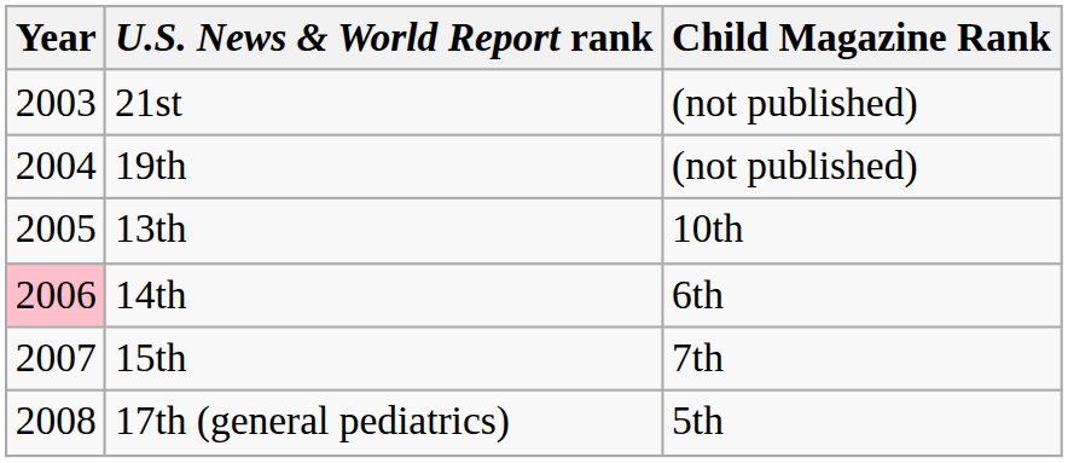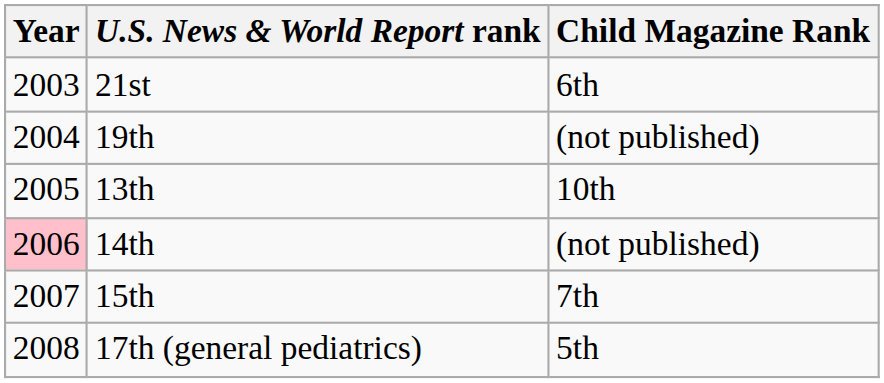 <table class="wikitable" border="1">
 <tr>
 <th>Year</th>
 <th><em>U.S. News & World Report</em> rank</th>
 <th>Child Magazine Rank</th>
 </tr>
 <tr>
 <td>2003</td>
 <td>21st</td>
-<td>(not published)</td>
+<td>6th</td>
 </tr>
 <tr>
 <td>2004</td>
 <td>19th</td>
 <td>(not published)</td>
 </tr>
 <tr>
 <td>2005</td>
 <td>13th</td>
 <td>10th</td>
 </tr>
 <tr>
 <td style="background: pink;">2006</td>
 <td>14th</td>
-<td>6th</td>
+<td>(not published)</td>
 </tr>
 <tr>
 <td>2007</td>
 <td>15th</td>
 <td>7th</td>
 </tr>
 <tr>
 <td>2008</td>
 <td>17th (general pediatrics)</td>
 <td>5th</td>
 </tr>
 </table>
